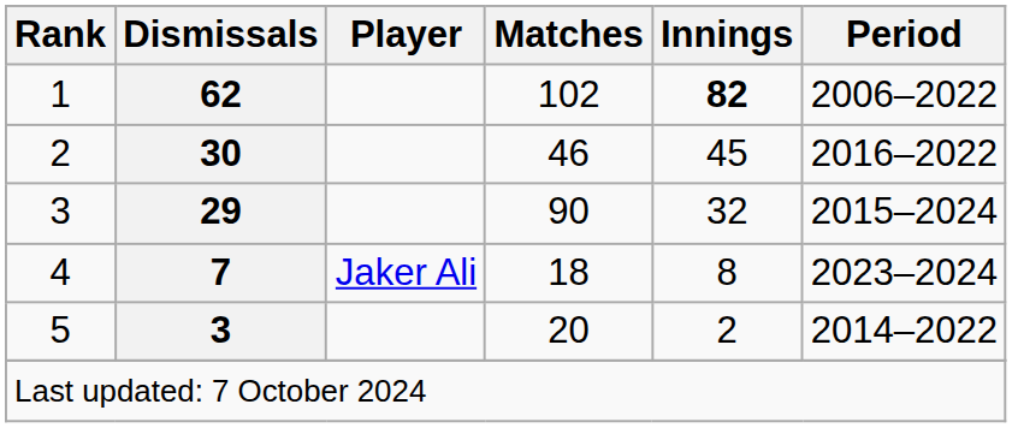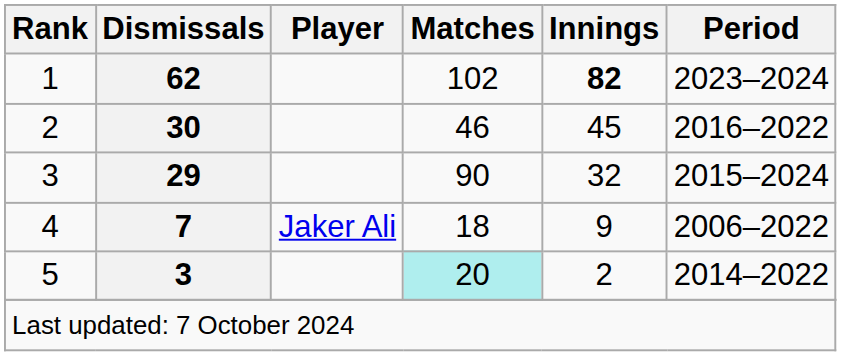 <table class="wikitable plainrowheaders sortable">
 <tr>
 <th scope=col>Rank</th>
 <th scope=col>Dismissals</th>
 <th scope=col>Player</th>
 <th scope=col>Matches</th>
 <th scope=col>Innings</th>
 <th scope=col>Period</th>
 </tr>
 <tr>
 <td align=center>1</td>
 <th scope=row style=text-align:center;>62</th>
 <td></td>
 <td align=center>102</td>
 <td align=center><strong>82</strong></td>
-<td>2006–2022</td>
+<td>2023–2024</td>
 </tr>
 <tr>
 <td align=center>2</td>
 <th scope=row style=text-align:center;>30</th>
 <td></td>
 <td align=center>46</td>
 <td align=center>45</td>
 <td>2016–2022</td>
 </tr>
 <tr>
 <td align=center>3</td>
 <th scope=row style=text-align:center;>29</th>
 <td></td>
 <td align=center>90</td>
 <td align="center">32</td>
 <td>2015–2024</td>
 </tr>
 <tr>
 <td align=center>4</td>
 <th scope=row style=text-align:center;>7</th>
 <td><a href='#'>Jaker Ali</a></td>
 <td align=center>18</td>
-<td align=center>8</td>
-<td>2023–2024</td>
+<td align=center>9</td>
+<td>2006–2022</td>
 </tr>
 <tr>
 <td align="center">5</td>
 <th scope="row" style="text-align:center;">3</th>
 <td></td>
-<td align=center>20</td>
+<td align=center style="background: paleturquoise;">20</td>
 <td align=center>2</td>
 <td>2014–2022</td>
 </tr>
 <tr>
 </tr>
 <tr class=sortbottom>
 <td colspan=6><small>Last updated: 7 October 2024</small></td>
 </tr>
 </table>
